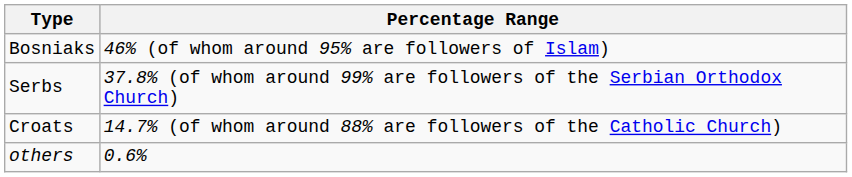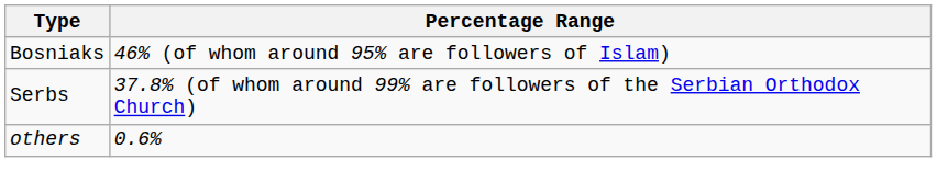 <table class="wikitable">
 <tr>
 <th>Type</th>
 <th>Percentage Range</th>
 </tr>
 <tr>
 <td>Bosniaks</td>
 <td><em>46%</em> (of whom around <em>95%</em> are followers of <a href='#'>Islam</a>)</td>
 </tr>
 <tr>
 <td>Serbs</td>
 <td><em>37.8%</em> (of whom around <em>99%</em> are followers of the <a href='#'>Serbian Orthodox Church</a>)</td>
 </tr>
 <tr>
-<td>Croats</td>
-<td><em>14.7%</em> (of whom around <em>88%</em> are followers of the <a href='#'>Catholic Church</a>)</td>
-</tr>
-<tr>
 <td><em>others</em></td>
 <td><em>0.6%</em></td>
 </tr>
 </table>
